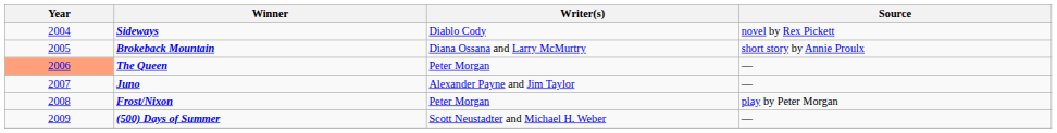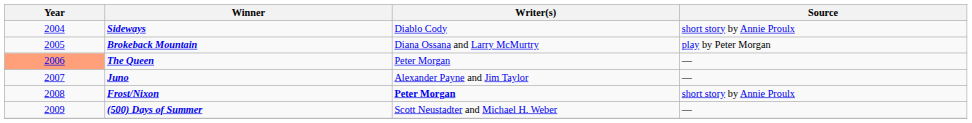 <table class="wikitable" width="95%" cellpadding="5">
 <tr>
 <th width="100"><strong>Year</strong></th>
 <th width="300"><strong>Winner</strong></th>
 <th width="300"><strong>Writer(s)</strong></th>
 <th width="300"><strong>Source</strong></th>
 </tr>
 <tr>
 <td style="text-align:center;"><a href='#'>2004</a></td>
 <td><strong><em><a href='#'>Sideways</a></em></strong></td>
 <td><a href='#'>Diablo Cody</a></td>
-<td><a href='#'>novel</a> by <a href='#'>Rex Pickett</a></td>
+<td><a href='#'>short story</a> by <a href='#'>Annie Proulx</a></td>
 </tr>
 <tr>
 <td style="text-align:center;"><a href='#'>2005</a></td>
 <td><strong><em><a href='#'>Brokeback Mountain</a></em></strong></td>
 <td><a href='#'>Diana Ossana</a> and <a href='#'>Larry McMurtry</a></td>
-<td><a href='#'>short story</a> by <a href='#'>Annie Proulx</a></td>
+<td><a href='#'>play</a> by Peter Morgan</td>
 </tr>
 <tr>
 <td style="background: lightsalmon; text-align:center;"><a href='#'>2006</a></td>
 <td><strong><em><a href='#'>The Queen</a></em></strong></td>
 <td><a href='#'>Peter Morgan</a></td>
 <td>—</td>
 </tr>
 <tr>
 <td style="text-align:center;"><a href='#'>2007</a></td>
 <td><strong><em><a href='#'>Juno</a></em></strong></td>
 <td><a href='#'>Alexander Payne</a> and <a href='#'>Jim Taylor</a></td>
 <td>—</td>
 </tr>
 <tr>
 <td style="text-align:center;"><a href='#'>2008</a></td>
 <td><strong><em><a href='#'>Frost/Nixon</a></em></strong></td>
-<td><a href='#'>Peter Morgan</a></td>
-<td><a href='#'>play</a> by Peter Morgan</td>
+<td><strong><a href='#'>Peter Morgan</a></strong></td>
+<td><a href='#'>short story</a> by <a href='#'>Annie Proulx</a></td>
 </tr>
 <tr>
 <td style="text-align:center;"><a href='#'>2009</a></td>
 <td><strong><em><a href='#'>(500) Days of Summer</a></em></strong></td>
 <td><a href='#'>Scott Neustadter</a> and <a href='#'>Michael H. Weber</a></td>
 <td>—</td>
 </tr>
 <tr>
 </tr>
 </table>
